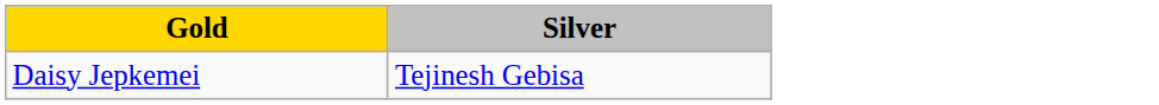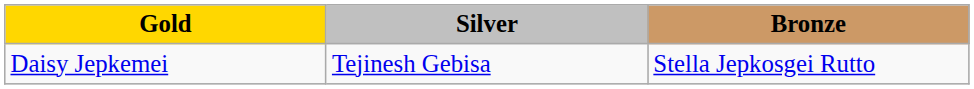 <table class="wikitable" style="text-align:left">
 <tr align="center">
 <td width=200 bgcolor=gold><strong>Gold</strong></td>
 <td width=200 bgcolor=silver><strong>Silver</strong></td>
+<td width=200 bgcolor=CC9966><strong>Bronze</strong></td>
 </tr>
 <tr>
 <td><a href='#'>Daisy Jepkemei</a><br><em></em></td>
 <td><a href='#'>Tejinesh Gebisa</a><br><em></em></td>
+<td><a href='#'>Stella Jepkosgei Rutto</a><br><em></em></td>
 </tr>
 </table>
